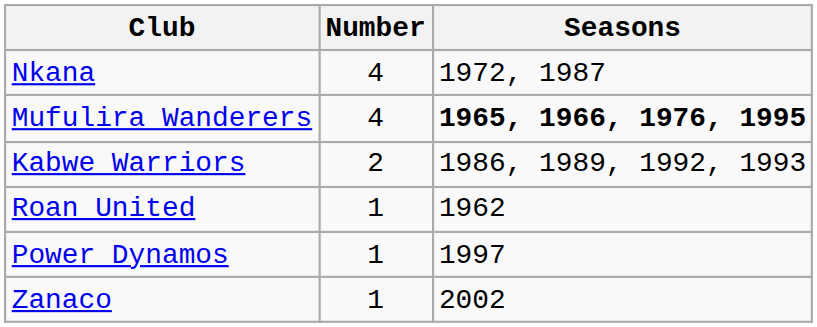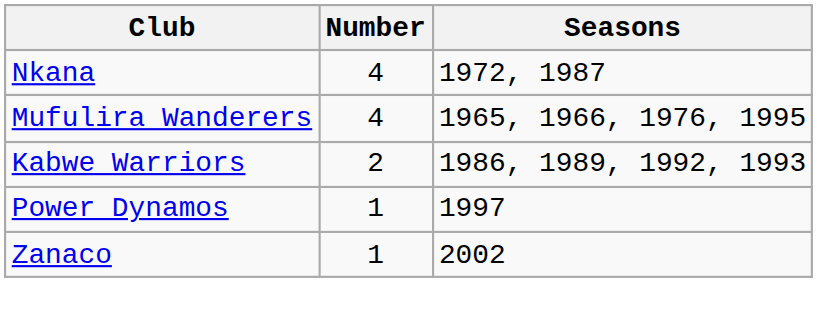 <table class="wikitable sortable">
 <tr>
 <th>Club</th>
 <th>Number</th>
 <th>Seasons</th>
 </tr>
 <tr>
 <td><a href='#'>Nkana</a></td>
 <td style="text-align:center">4</td>
 <td>1972, 1987</td>
 </tr>
 <tr>
 <td><a href='#'>Mufulira Wanderers</a></td>
 <td style="text-align:center">4</td>
-<td><strong>1965, 1966, 1976, 1995</strong></td>
+<td>1965, 1966, 1976, 1995</td>
 </tr>
 <tr>
 <td><a href='#'>Kabwe Warriors</a></td>
 <td style="text-align:center">2</td>
 <td>1986, 1989, 1992, 1993</td>
-</tr>
-<tr>
-<td><a href='#'>Roan United</a></td>
-<td style="text-align:center">1</td>
-<td>1962</td>
 </tr>
 <tr>
 <td><a href='#'>Power Dynamos</a></td>
 <td style="text-align:center">1</td>
 <td>1997</td>
 </tr>
 <tr>
 <td><a href='#'>Zanaco</a></td>
 <td style="text-align:center">1</td>
 <td>2002</td>
 </tr>
 </table>
